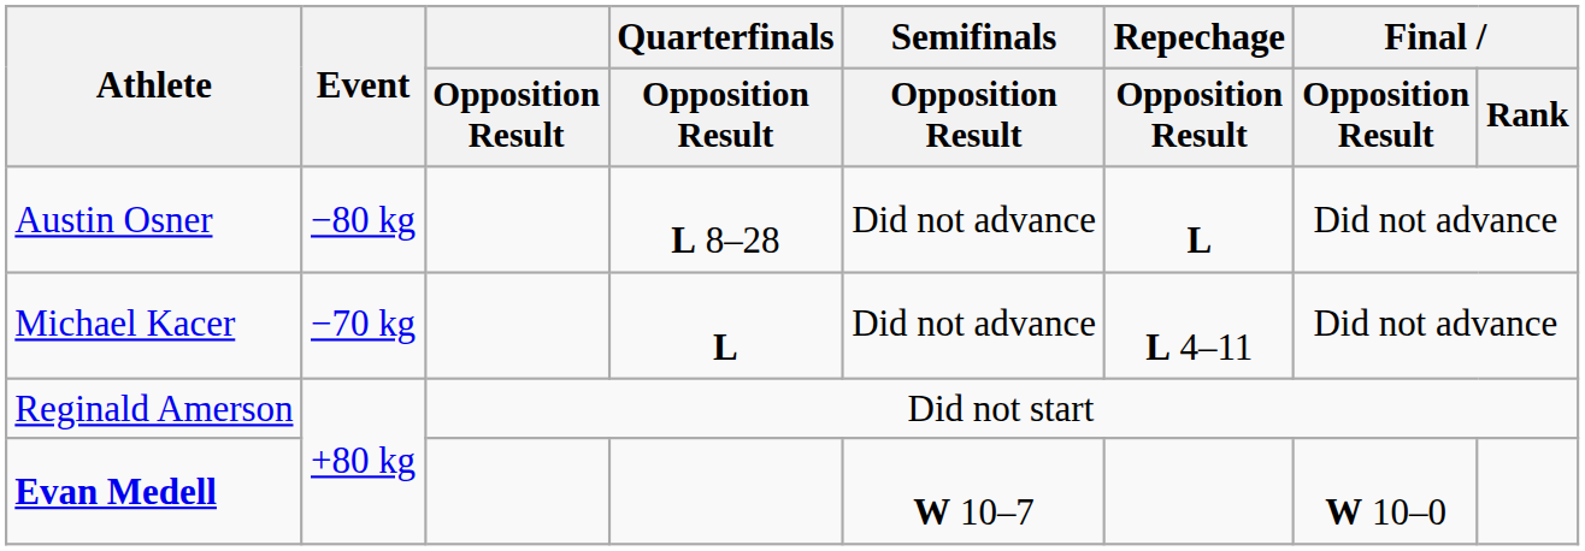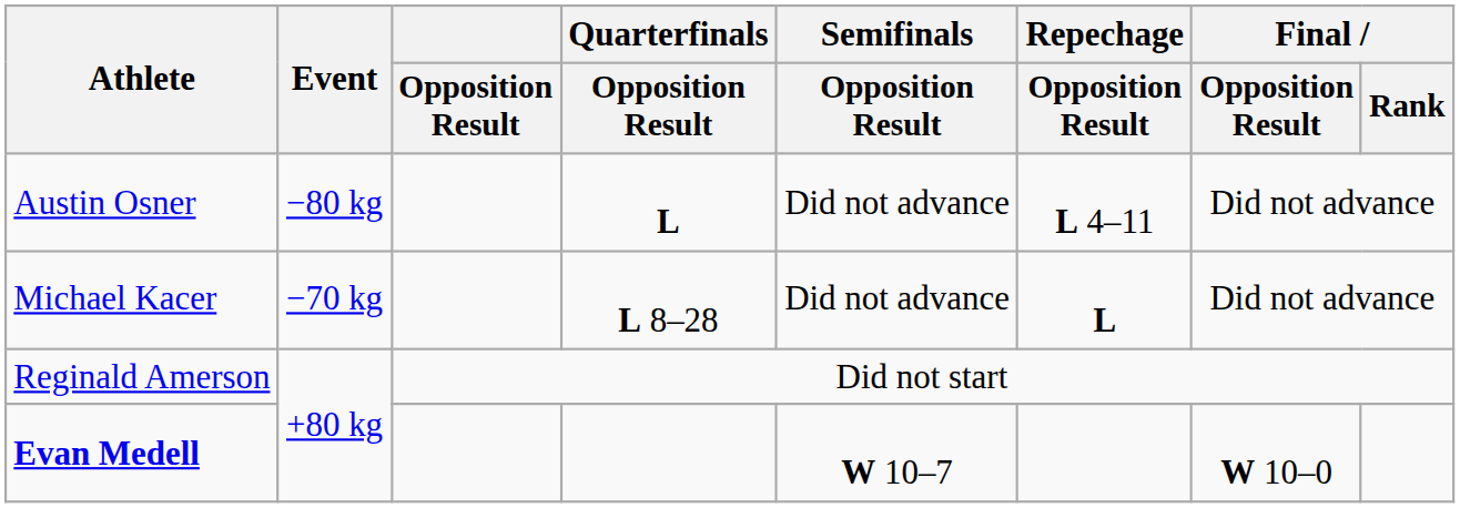 <table class="wikitable" style="font-size:90%;">
 <tr>
 <th rowspan=2>Athlete</th>
 <th rowspan=2>Event</th>
 <th></th>
 <th>Quarterfinals</th>
 <th>Semifinals</th>
 <th>Repechage</th>
 <th colspan="2">Final / </th>
 </tr>
 <tr style="font-size:95%">
 <th>Opposition<br>Result</th>
 <th>Opposition<br>Result</th>
 <th>Opposition<br>Result</th>
 <th>Opposition<br>Result</th>
 <th>Opposition<br>Result</th>
 <th>Rank</th>
 </tr>
 <tr align=center>
 <td align=left><a href='#'>Austin Osner</a></td>
 <td align=left><a href='#'>−80 kg</a></td>
 <td></td>
-<td><br><strong>L</strong> 8–28</td>
+<td><br><strong>L</strong> </td>
 <td>Did not advance</td>
-<td><br><strong>L</strong> </td>
+<td><br><strong>L</strong> 4–11</td>
 <td colspan=2>Did not advance</td>
 </tr>
 <tr align=center>
 <td align=left><a href='#'>Michael Kacer</a></td>
 <td align=left><a href='#'>−70 kg</a></td>
 <td></td>
+<td><br><strong>L</strong> 8–28</td>
+<td>Did not advance</td>
 <td><br><strong>L</strong> </td>
-<td>Did not advance</td>
-<td><br><strong>L</strong> 4–11</td>
 <td colspan=2>Did not advance</td>
 </tr>
 <tr align=center>
 <td align=left><a href='#'>Reginald Amerson</a></td>
 <td align=left rowspan=2><a href='#'>+80 kg</a></td>
 <td colspan=6>Did not start</td>
 </tr>
 <tr align=center>
 <td align=left><strong><a href='#'>Evan Medell</a></strong></td>
 <td></td>
 <td></td>
 <td><br><strong>W</strong> 10–7</td>
 <td></td>
 <td><br><strong>W</strong> 10–0</td>
 <td></td>
 </tr>
 </table>
